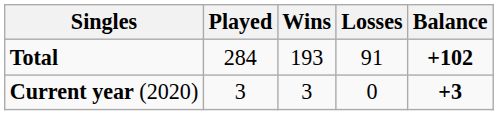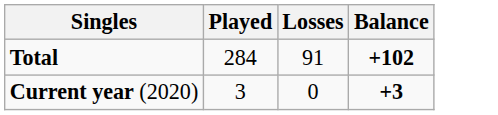 <table class="wikitable" style="text-align:center">
 <tr>
 <th>Singles</th>
 <th>Played</th>
-<th>Wins</th>
 <th>Losses</th>
 <th>Balance</th>
 </tr>
 <tr>
 <td align=left><strong>Total</strong></td>
 <td>284</td>
-<td>193</td>
 <td>91</td>
 <td><strong>+102</strong></td>
 </tr>
 <tr>
 <td align=left><strong>Current year</strong> (2020)</td>
 <td>3</td>
-<td>3</td>
 <td>0</td>
 <td><strong>+3</strong></td>
 </tr>
 </table>
